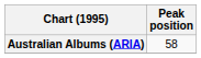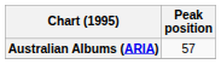 <table class="wikitable sortable plainrowheaders" style="text-align:center">
 <tr>
 <th scope="col">Chart (1995)</th>
 <th scope="col">Peak<br>position</th>
 </tr>
 <tr>
 <th scope="row">Australian Albums (<a href='#'>ARIA</a>)</th>
-<td>58</td>
+<td>57</td>
 </tr>
 <tr>
 </tr>
 <tr>
 </tr>
 </table>
